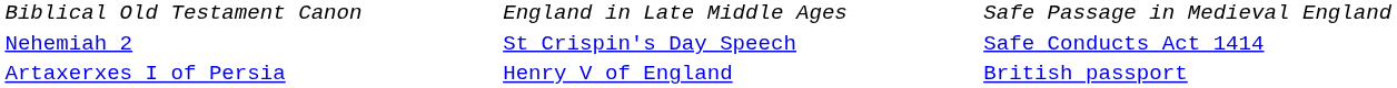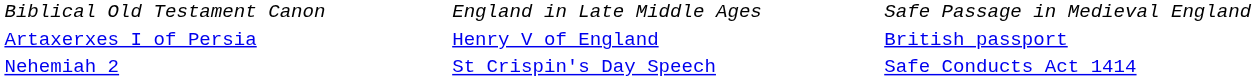 <table style="width: 75%; border: none; text-align: left;">
 <tr>
 <td><span><em>Biblical Old Testament Canon</em></span></td>
 <td><span><em>England in Late Middle Ages</em></span></td>
 <td><span><em>Safe Passage in Medieval England</em></span></td>
 </tr>
 <tr>
+<td><a href='#'>Artaxerxes I of Persia</a></td>
+<td><a href='#'>Henry V of England</a></td>
+<td><a href='#'>British passport</a></td>
+</tr>
+<tr>
 <td><a href='#'>Nehemiah 2</a></td>
 <td><a href='#'>St Crispin's Day Speech</a></td>
 <td><a href='#'>Safe Conducts Act 1414</a></td>
 </tr>
-<tr>
-<td><a href='#'>Artaxerxes I of Persia</a></td>
-<td><a href='#'>Henry V of England</a></td>
-<td><a href='#'>British passport</a></td>
-</tr>
 </table>
